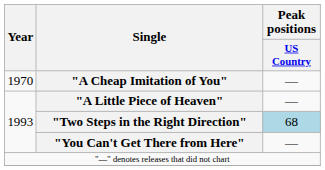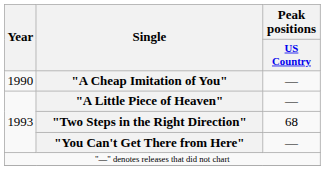 <table class="wikitable plainrowheaders" style="text-align:center;">
 <tr>
 <th rowspan="2">Year</th>
 <th rowspan="2" style="width:17em;">Single</th>
 <th>Peak positions</th>
 </tr>
 <tr style="font-size:smaller;">
 <th width="65"><a href='#'>US Country</a><br></th>
 </tr>
 <tr>
-<td>1970</td>
+<td>1990</td>
 <th scope="row">"A Cheap Imitation of You"</th>
 <td>—</td>
 </tr>
 <tr>
 <td rowspan="3">1993</td>
 <th scope="row">"A Little Piece of Heaven"</th>
 <td>—</td>
 </tr>
 <tr>
 <th scope="row">"Two Steps in the Right Direction"</th>
-<td style="background: lightblue;">68</td>
+<td>68</td>
 </tr>
 <tr>
 <th scope="row">"You Can't Get There from Here"</th>
 <td>—</td>
 </tr>
 <tr>
 <td colspan="3" style="font-size:8pt">"—" denotes releases that did not chart</td>
 </tr>
 <tr>
 </tr>
 </table>
